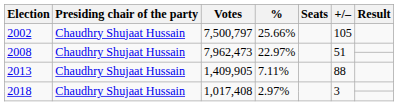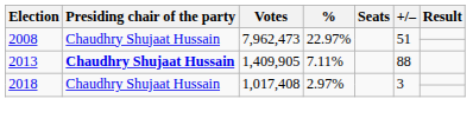 <table class="wikitable">
 <tr>
 <th><strong>Election</strong></th>
 <th>Presiding chair of the party</th>
 <th><strong>Votes</strong></th>
 <th><strong>%</strong></th>
 <th><strong>Seats</strong></th>
 <th>+/–</th>
 <th>Result</th>
-</tr>
-<tr>
-<td><a href='#'>2002</a></td>
-<td><a href='#'>Chaudhry Shujaat Hussain</a></td>
-<td>7,500,797</td>
-<td>25.66%</td>
-<td></td>
-<td>105</td>
-<td></td>
 </tr>
 <tr>
 <td rowspan="2"><a href='#'>2008</a></td>
 <td rowspan="2"><a href='#'>Chaudhry Shujaat Hussain</a></td>
 <td rowspan="2">7,962,473</td>
 <td rowspan="2">22.97%</td>
 <td rowspan="2"></td>
 <td rowspan="2"> 51</td>
 <td></td>
 </tr>
 <tr>
 <td></td>
 </tr>
 <tr>
 <td><a href='#'>2013</a></td>
-<td><a href='#'>Chaudhry Shujaat Hussain</a></td>
+<td><strong><a href='#'>Chaudhry Shujaat Hussain</a></strong></td>
 <td>1,409,905</td>
 <td>7.11%</td>
 <td></td>
 <td> 88</td>
 <td></td>
 </tr>
 <tr>
 <td rowspan="2"><a href='#'>2018</a></td>
 <td rowspan="2"><a href='#'>Chaudhry Shujaat Hussain</a></td>
 <td rowspan="2">1,017,408</td>
 <td rowspan="2">2.97%</td>
 <td rowspan="2"></td>
 <td rowspan="2"> 3</td>
 <td></td>
 </tr>
 <tr>
 <td></td>
 </tr>
 </table>
